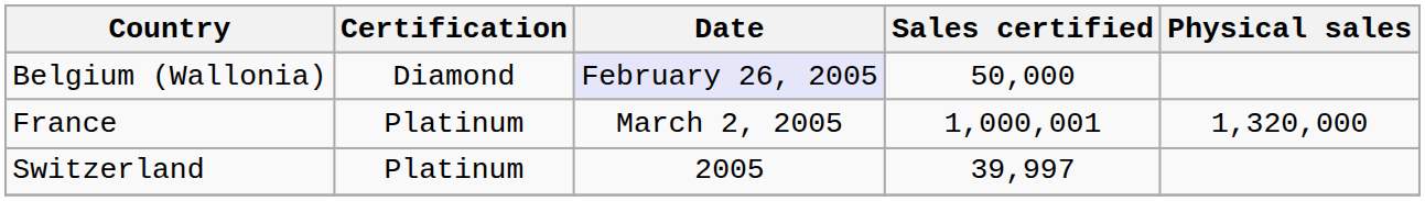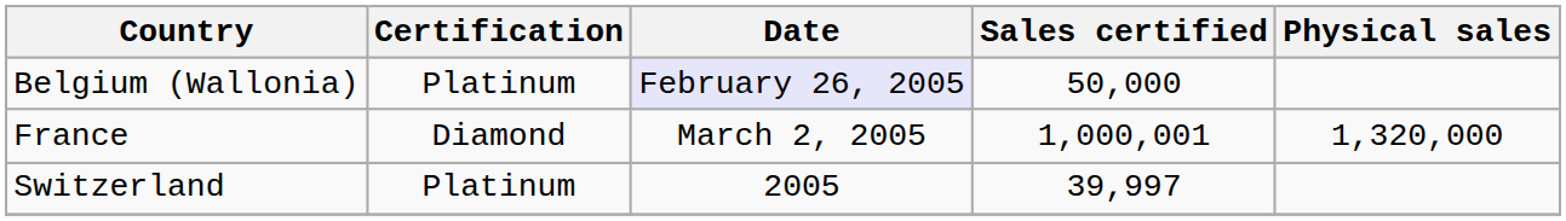 <table class="wikitable sortable">
 <tr>
 <th>Country</th>
 <th>Certification</th>
 <th>Date</th>
 <th>Sales certified</th>
 <th>Physical sales</th>
 </tr>
 <tr>
 <td>Belgium (Wallonia)</td>
-<td align="center">Diamond</td>
+<td align="center">Platinum</td>
 <td align="center" style="background: lavender;">February 26, 2005</td>
 <td align="center">50,000</td>
 <td align="center"></td>
 </tr>
 <tr>
 <td>France</td>
-<td align="center">Platinum</td>
+<td align="center">Diamond</td>
 <td align="center">March 2, 2005</td>
 <td align="center">1,000,001</td>
 <td align="center">1,320,000</td>
 </tr>
 <tr>
 <td>Switzerland</td>
 <td align="center">Platinum</td>
 <td align="center">2005</td>
 <td align="center">39,997</td>
 <td align="center"></td>
 </tr>
 <tr>
 </tr>
 </table>
